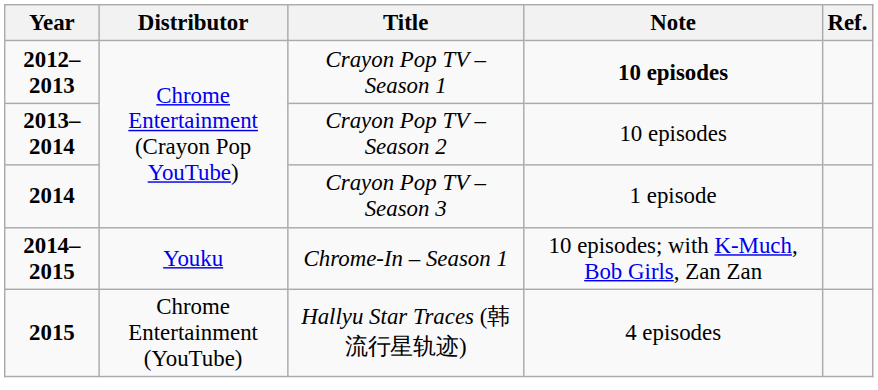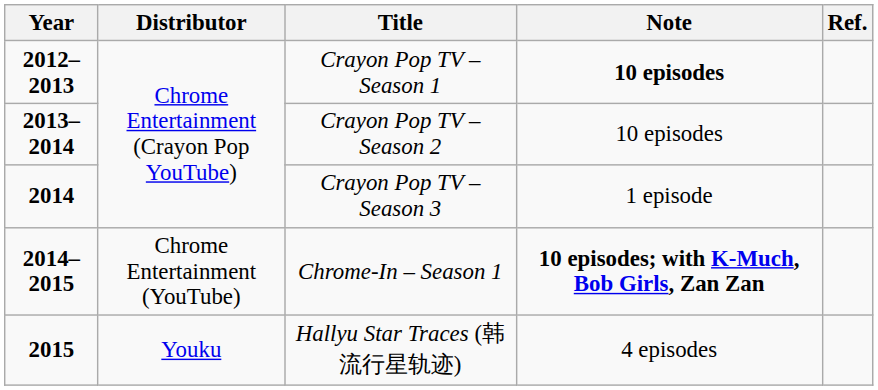 <table class="wikitable sortable" border="1">
 <tr>
 <th>Year</th>
 <th>Distributor</th>
 <th>Title</th>
 <th>Note</th>
 <th>Ref.</th>
 </tr>
 <tr>
 <td rowspan="1" align="center"><strong>2012–2013</strong></td>
 <td rowspan="3" align="center"><a href='#'>Chrome Entertainment</a><br>(Crayon Pop <a href='#'>YouTube</a>)</td>
 <td align="center"><em>Crayon Pop TV – Season 1</em></td>
 <td align="center"><strong>10 episodes</strong></td>
 <td align="center"></td>
 </tr>
 <tr>
 <td rowspan="1" align="center"><strong>2013–2014</strong></td>
 <td align="center"><em>Crayon Pop TV – Season 2</em></td>
 <td align="center">10 episodes</td>
 <td align="center"></td>
 </tr>
 <tr>
 <td rowspan="1" align="center"><strong>2014</strong></td>
 <td align="center"><em>Crayon Pop TV – Season 3</em></td>
 <td align="center">1 episode</td>
 <td align="center"></td>
 </tr>
 <tr>
 <td rowspan="1" align="center"><strong>2014–2015</strong></td>
-<td align="center"><a href='#'>Youku</a></td>
+<td rowspan="1" align="center">Chrome Entertainment<br>(YouTube)</td>
 <td align="center"><em>Chrome-In – Season 1</em></td>
-<td align="center">10 episodes; with <a href='#'>K-Much</a>, <a href='#'>Bob Girls</a>, Zan Zan</td>
+<td align="center"><strong>10 episodes; with <a href='#'>K-Much</a>, <a href='#'>Bob Girls</a>, Zan Zan</strong></td>
 <td align="center"></td>
 </tr>
 <tr>
 <td align="center"><strong>2015</strong></td>
-<td rowspan="1" align="center">Chrome Entertainment<br>(YouTube)</td>
+<td align="center"><a href='#'>Youku</a></td>
 <td align="center"><em>Hallyu Star Traces</em> (韩流行星轨迹)</td>
 <td align="center">4 episodes</td>
 <td align="center"></td>
 </tr>
 </table>
